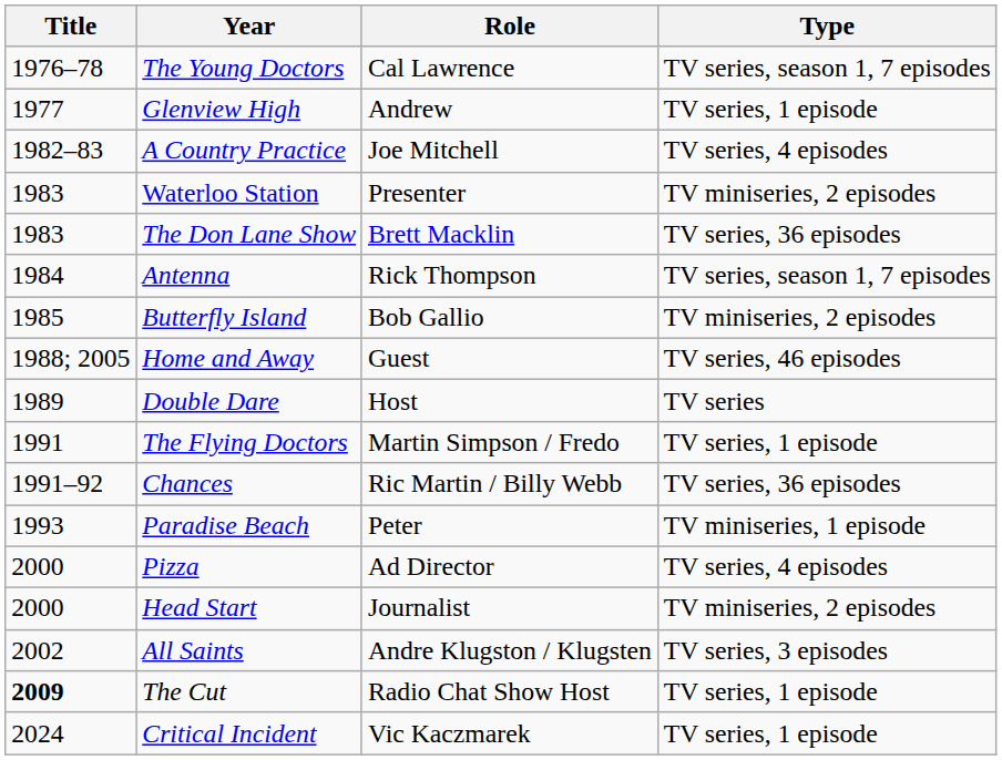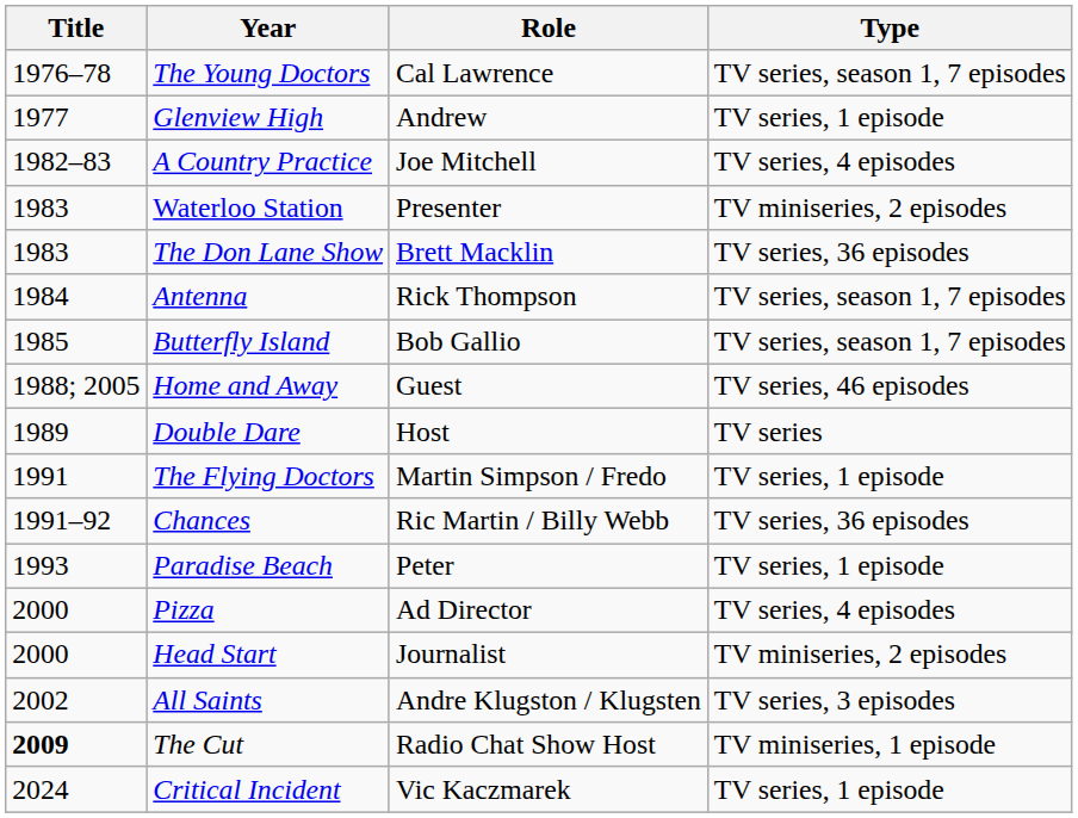 <table class="wikitable">
 <tr>
 <th>Title</th>
 <th>Year</th>
 <th>Role</th>
 <th>Type</th>
 </tr>
 <tr>
 <td>1976–78</td>
 <td><em><a href='#'>The Young Doctors</a></em></td>
 <td>Cal Lawrence</td>
 <td>TV series, season 1, 7 episodes</td>
 </tr>
 <tr>
 <td>1977</td>
 <td><em><a href='#'>Glenview High</a></em></td>
 <td>Andrew</td>
 <td>TV series, 1 episode</td>
 </tr>
 <tr>
 <td>1982–83</td>
 <td><em><a href='#'>A Country Practice</a></em></td>
 <td>Joe Mitchell</td>
 <td>TV series, 4 episodes</td>
 </tr>
 <tr>
 <td>1983</td>
 <td><em><a href='#'></em>Waterloo Station<em></a></em></td>
 <td>Presenter</td>
 <td>TV miniseries, 2 episodes</td>
 </tr>
 <tr>
 <td>1983</td>
 <td><em><a href='#'>The Don Lane Show</a></em></td>
 <td><a href='#'>Brett Macklin</a></td>
 <td>TV series, 36 episodes</td>
 </tr>
 <tr>
 <td>1984</td>
 <td><em><a href='#'>Antenna</a></em></td>
 <td>Rick Thompson</td>
 <td>TV series, season 1, 7 episodes</td>
 </tr>
 <tr>
 <td>1985</td>
 <td><em><a href='#'>Butterfly Island</a></em></td>
 <td>Bob Gallio</td>
-<td>TV miniseries, 2 episodes</td>
+<td>TV series, season 1, 7 episodes</td>
 </tr>
 <tr>
 <td>1988; 2005</td>
 <td><em><a href='#'>Home and Away</a></em></td>
 <td>Guest</td>
 <td>TV series, 46 episodes</td>
 </tr>
 <tr>
 <td>1989</td>
 <td><em><a href='#'>Double Dare</a></em></td>
 <td>Host</td>
 <td>TV series</td>
 </tr>
 <tr>
 <td>1991</td>
 <td><em><a href='#'>The Flying Doctors</a></em></td>
 <td>Martin Simpson / Fredo</td>
 <td>TV series, 1 episode</td>
 </tr>
 <tr>
 <td>1991–92</td>
 <td><em><a href='#'>Chances</a></em></td>
 <td>Ric Martin / Billy Webb</td>
 <td>TV series, 36 episodes</td>
 </tr>
 <tr>
 <td>1993</td>
 <td><em><a href='#'>Paradise Beach</a></em></td>
 <td>Peter</td>
-<td>TV miniseries, 1 episode</td>
+<td>TV series, 1 episode</td>
 </tr>
 <tr>
 <td>2000</td>
 <td><em><a href='#'>Pizza</a></em></td>
 <td>Ad Director</td>
 <td>TV series, 4 episodes</td>
 </tr>
 <tr>
 <td>2000</td>
 <td><em><a href='#'>Head Start</a></em></td>
 <td>Journalist</td>
 <td>TV miniseries, 2 episodes</td>
 </tr>
 <tr>
 <td>2002</td>
 <td><em><a href='#'>All Saints</a></em></td>
 <td>Andre Klugston / Klugsten</td>
 <td>TV series, 3 episodes</td>
 </tr>
 <tr>
 <td><strong>2009</strong></td>
 <td><em>The Cut</em></td>
 <td>Radio Chat Show Host</td>
-<td>TV series, 1 episode</td>
+<td>TV miniseries, 1 episode</td>
 </tr>
 <tr>
 <td>2024</td>
 <td><em><a href='#'>Critical Incident</a></em></td>
 <td>Vic Kaczmarek</td>
 <td>TV series, 1 episode</td>
 </tr>
 </table>
